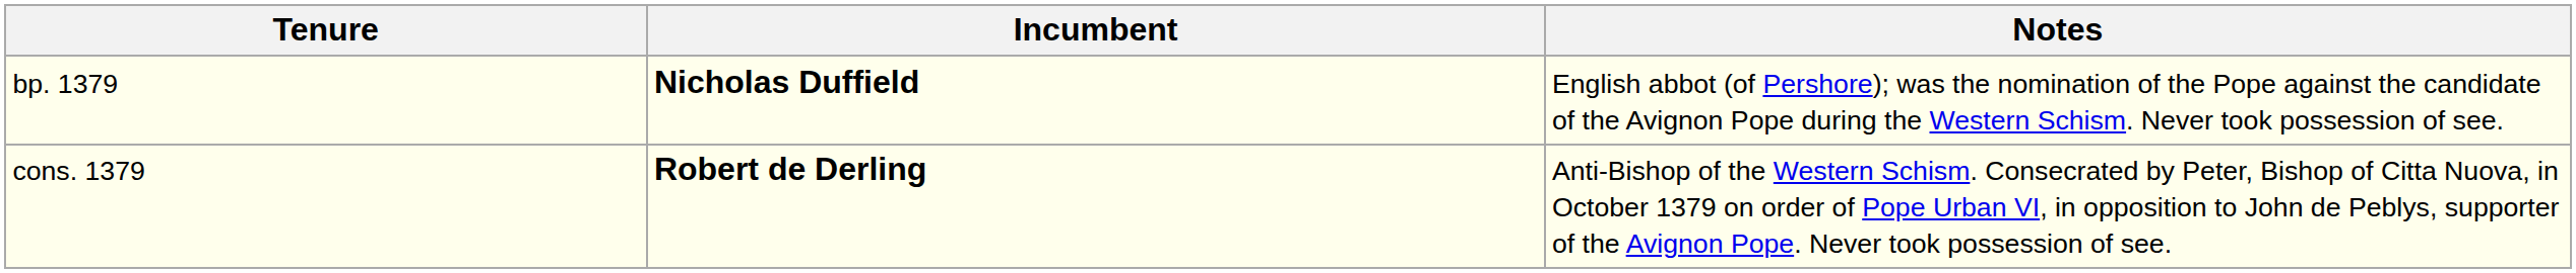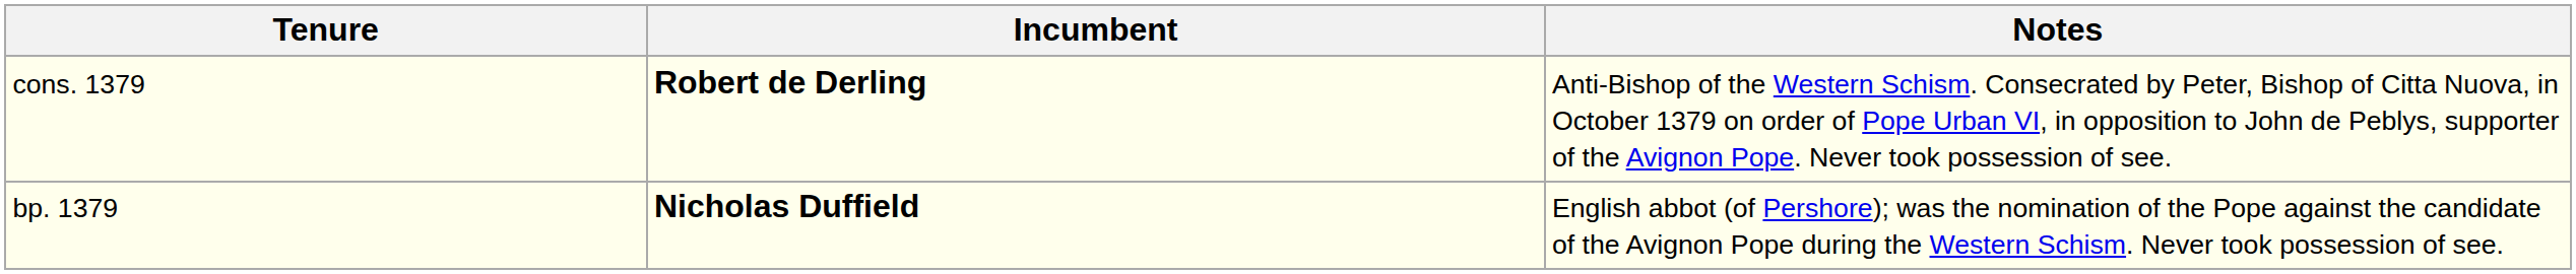 <table class="wikitable" style="width:100%;" border="1" cellpadding="2">
 <tr align=center>
 <th width="25%">Tenure</th>
 <th width="35%">Incumbent</th>
 <th width="40%">Notes</th>
 </tr>
 <tr valign=top bgcolor="#ffffec">
+<td><small>cons. 1379</small></td>
+<td><strong>Robert de Derling</strong></td>
+<td><small>Anti-Bishop of the <a href='#'>Western Schism</a>. Consecrated by Peter, Bishop of Citta Nuova, in October 1379 on order of <a href='#'>Pope Urban VI</a>, in opposition to John de Peblys, supporter of the <a href='#'>Avignon Pope</a>. Never took possession of see.</small></td>
+</tr>
+<tr valign=top bgcolor="#ffffec">
 <td><small>bp. 1379</small></td>
 <td><strong>Nicholas Duffield</strong></td>
 <td><small>English abbot (of <a href='#'>Pershore</a>); was the nomination of the Pope against the candidate of the Avignon Pope during the <a href='#'>Western Schism</a>. Never took possession of see.</small></td>
 </tr>
-<tr valign=top bgcolor="#ffffec">
-<td><small>cons. 1379</small></td>
-<td><strong>Robert de Derling</strong></td>
-<td><small>Anti-Bishop of the <a href='#'>Western Schism</a>. Consecrated by Peter, Bishop of Citta Nuova, in October 1379 on order of <a href='#'>Pope Urban VI</a>, in opposition to John de Peblys, supporter of the <a href='#'>Avignon Pope</a>. Never took possession of see.</small></td>
-</tr>
 </table>
